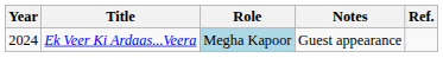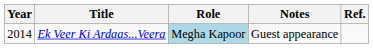 <table class="wikitable sortable" style="text-align:left;">
 <tr>
 <th>Year</th>
 <th>Title</th>
 <th>Role</th>
 <th class="unsortable">Notes</th>
 <th class="unsortable">Ref.</th>
 </tr>
 <tr>
-<td>2024</td>
+<td>2014</td>
 <td><em><a href='#'>Ek Veer Ki Ardaas...Veera</a></em></td>
 <td style="background: lightblue;">Megha Kapoor</td>
 <td>Guest appearance</td>
 <td></td>
 </tr>
 </table>
